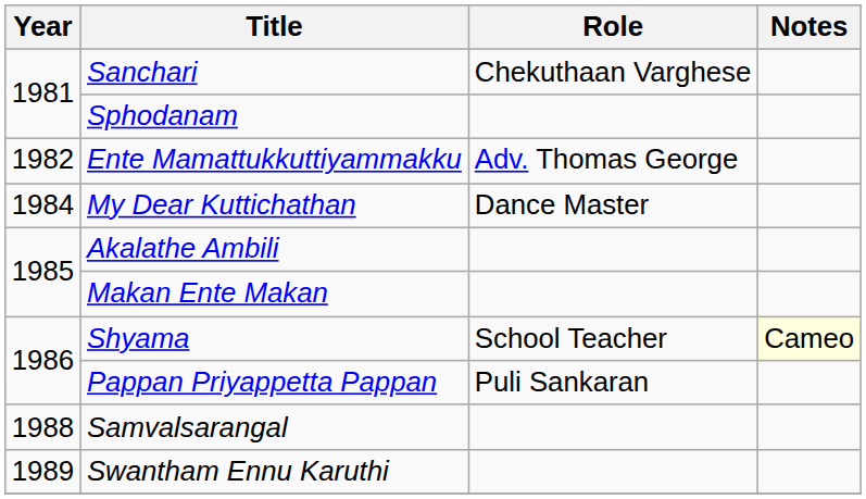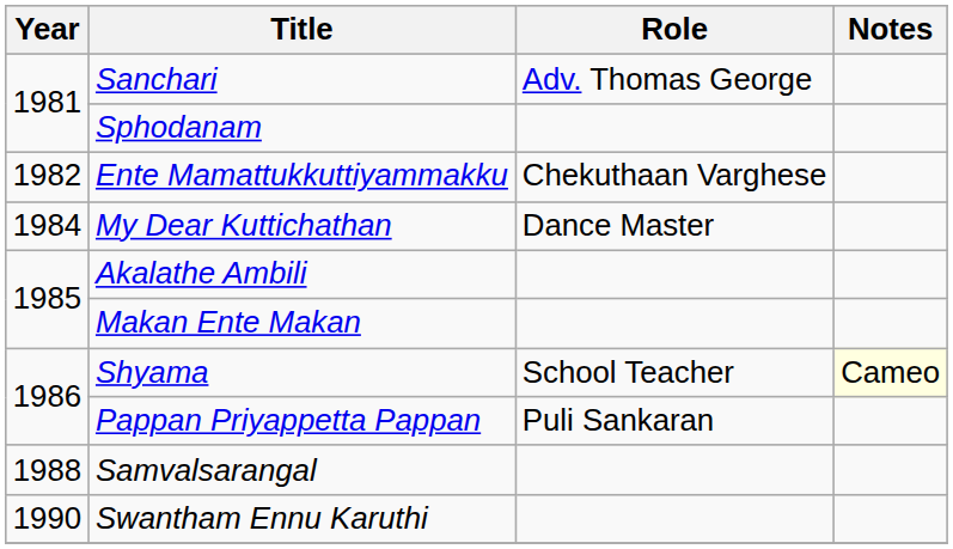 <table class="wikitable sortable">
 <tr>
 <th>Year</th>
 <th>Title</th>
 <th>Role</th>
 <th class="unsortable">Notes</th>
 </tr>
 <tr>
 <td rowspan=2>1981</td>
 <td><em><a href='#'>Sanchari</a></em></td>
-<td>Chekuthaan Varghese</td>
+<td><a href='#'>Adv.</a> Thomas George</td>
 <td></td>
 </tr>
 <tr>
 <td><em><a href='#'>Sphodanam</a></em></td>
 <td></td>
 <td></td>
 </tr>
 <tr>
 <td>1982</td>
 <td><em><a href='#'>Ente Mamattukkuttiyammakku</a></em></td>
-<td><a href='#'>Adv.</a> Thomas George</td>
+<td>Chekuthaan Varghese</td>
 <td></td>
 </tr>
 <tr>
 <td>1984</td>
 <td><em><a href='#'>My Dear Kuttichathan</a></em></td>
 <td>Dance Master</td>
 <td></td>
 </tr>
 <tr>
 <td rowspan=2>1985</td>
 <td><em><a href='#'>Akalathe Ambili</a></em></td>
 <td></td>
 <td></td>
 </tr>
 <tr>
 <td><em><a href='#'>Makan Ente Makan</a></em></td>
 <td></td>
 <td></td>
 </tr>
 <tr>
 <td rowspan=2>1986</td>
 <td><em><a href='#'>Shyama</a></em></td>
 <td>School Teacher</td>
 <td style="background: lightyellow;">Cameo</td>
 </tr>
 <tr>
 <td><em><a href='#'>Pappan Priyappetta Pappan</a></em></td>
 <td>Puli Sankaran</td>
 <td></td>
 </tr>
 <tr>
 <td>1988</td>
 <td><em>Samvalsarangal</em></td>
 <td></td>
 <td></td>
 </tr>
 <tr>
-<td>1989</td>
+<td>1990</td>
 <td><em>Swantham Ennu Karuthi</em></td>
 <td></td>
 <td></td>
 </tr>
 <tr>
 </tr>
 </table>
